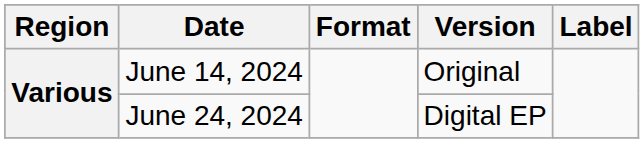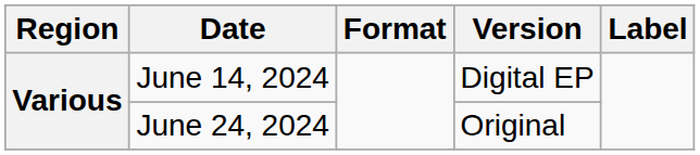 <table class="wikitable plainrowheaders">
 <tr>
 <th scope="col">Region</th>
 <th scope="col">Date</th>
 <th scope="col">Format</th>
 <th scope="col">Version</th>
 <th scope="col">Label</th>
 </tr>
 <tr>
 <th scope="row" rowspan="2">Various </th>
 <td>June 14, 2024</td>
 <td rowspan="2"></td>
-<td>Original</td>
+<td>Digital EP</td>
 <td rowspan="2"></td>
 </tr>
 <tr>
 <td>June 24, 2024</td>
-<td>Digital EP</td>
+<td>Original</td>
 </tr>
 </table>
